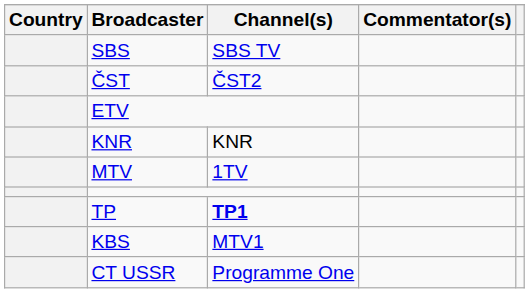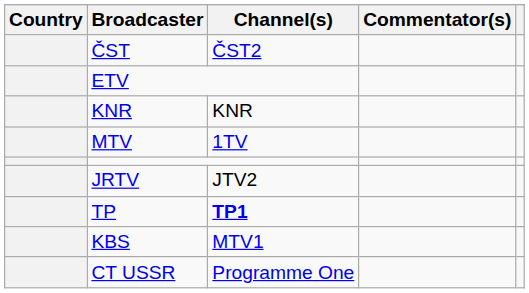 <table class="wikitable plainrowheaders">
 <tr>
 </tr>
 <tr>
 <th scope="col">Country</th>
 <th scope="col">Broadcaster</th>
 <th scope="col">Channel(s)</th>
 <th scope="col">Commentator(s)</th>
 <th scope="col"></th>
-</tr>
-<tr>
-<th scope="row"></th>
-<td><a href='#'>SBS</a></td>
-<td><a href='#'>SBS TV</a></td>
-<td></td>
-<td style="text-align:center"></td>
 </tr>
 <tr>
 <th scope="row"></th>
 <td><a href='#'>ČST</a></td>
 <td><a href='#'>ČST2</a></td>
 <td></td>
 <td style="text-align:center"></td>
 </tr>
 <tr>
 <th scope="row"></th>
 <td colspan="2"><a href='#'>ETV</a></td>
 <td></td>
 <td style="text-align:center"></td>
 </tr>
 <tr>
 <th scope="row"></th>
 <td><a href='#'>KNR</a></td>
 <td>KNR</td>
 <td></td>
 <td style="text-align:center"></td>
 </tr>
 <tr>
 <th scope="row"></th>
 <td><a href='#'>MTV</a></td>
 <td><a href='#'>1TV</a></td>
 <td></td>
 <td style="text-align:center"></td>
 </tr>
 <tr>
 <th scope="row"></th>
 <td colspan="2"></td>
 <td></td>
 <td style="text-align:center"></td>
 </tr>
 <tr>
 <th scope="row"></th>
+<td><a href='#'>JRTV</a></td>
+<td>JTV2</td>
+<td></td>
+<td style="text-align:center"></td>
+</tr>
+<tr>
+<th scope="row"></th>
 <td><a href='#'>TP</a></td>
 <td><strong><a href='#'>TP1</a></strong></td>
 <td></td>
 <td style="text-align:center"></td>
 </tr>
 <tr>
 <th scope="row"></th>
 <td><a href='#'>KBS</a></td>
 <td><a href='#'>MTV1</a></td>
 <td></td>
 <td style="text-align:center"></td>
 </tr>
 <tr>
 <th scope="row"></th>
 <td><a href='#'>CT USSR</a></td>
 <td><a href='#'>Programme One</a></td>
 <td></td>
 <td style="text-align:center"></td>
 </tr>
 </table>
